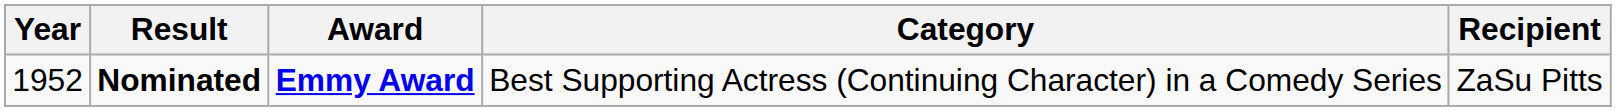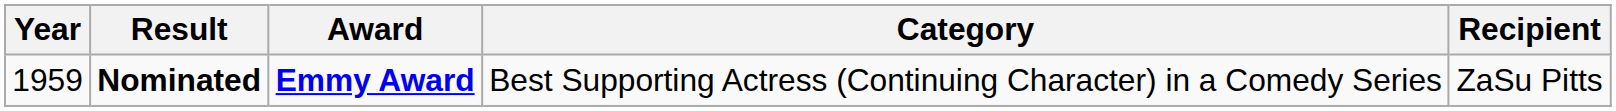 <table class="wikitable">
 <tr>
 <th>Year</th>
 <th>Result</th>
 <th>Award</th>
 <th>Category</th>
 <th>Recipient</th>
 </tr>
 <tr>
-<td>1952</td>
+<td>1959</td>
 <td><strong>Nominated</strong></td>
 <td><strong><a href='#'>Emmy Award</a></strong></td>
 <td>Best Supporting Actress (Continuing Character) in a Comedy Series</td>
 <td>ZaSu Pitts</td>
 </tr>
 </table>
